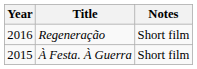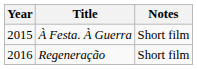 <table class="wikitable">
 <tr>
 <th>Year</th>
 <th>Title</th>
 <th>Notes</th>
 </tr>
 <tr>
+<td>2015</td>
+<td><em>À Festa. À Guerra</em></td>
+<td>Short film</td>
+</tr>
+<tr>
 <td>2016</td>
 <td><em>Regeneração</em></td>
 <td>Short film</td>
 </tr>
-<tr>
-<td>2015</td>
-<td><em>À Festa. À Guerra</em></td>
-<td>Short film</td>
-</tr>
 </table>
